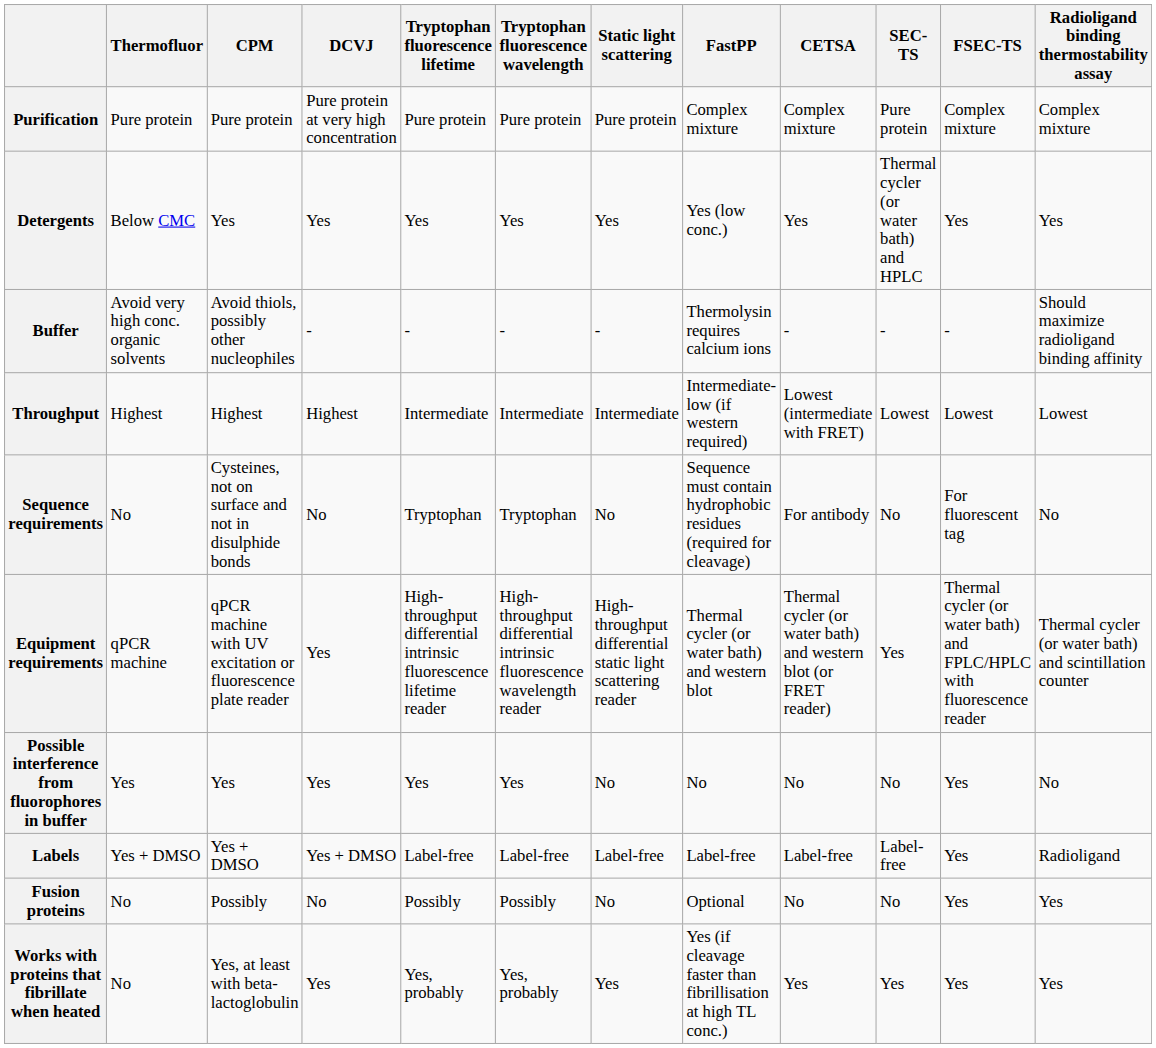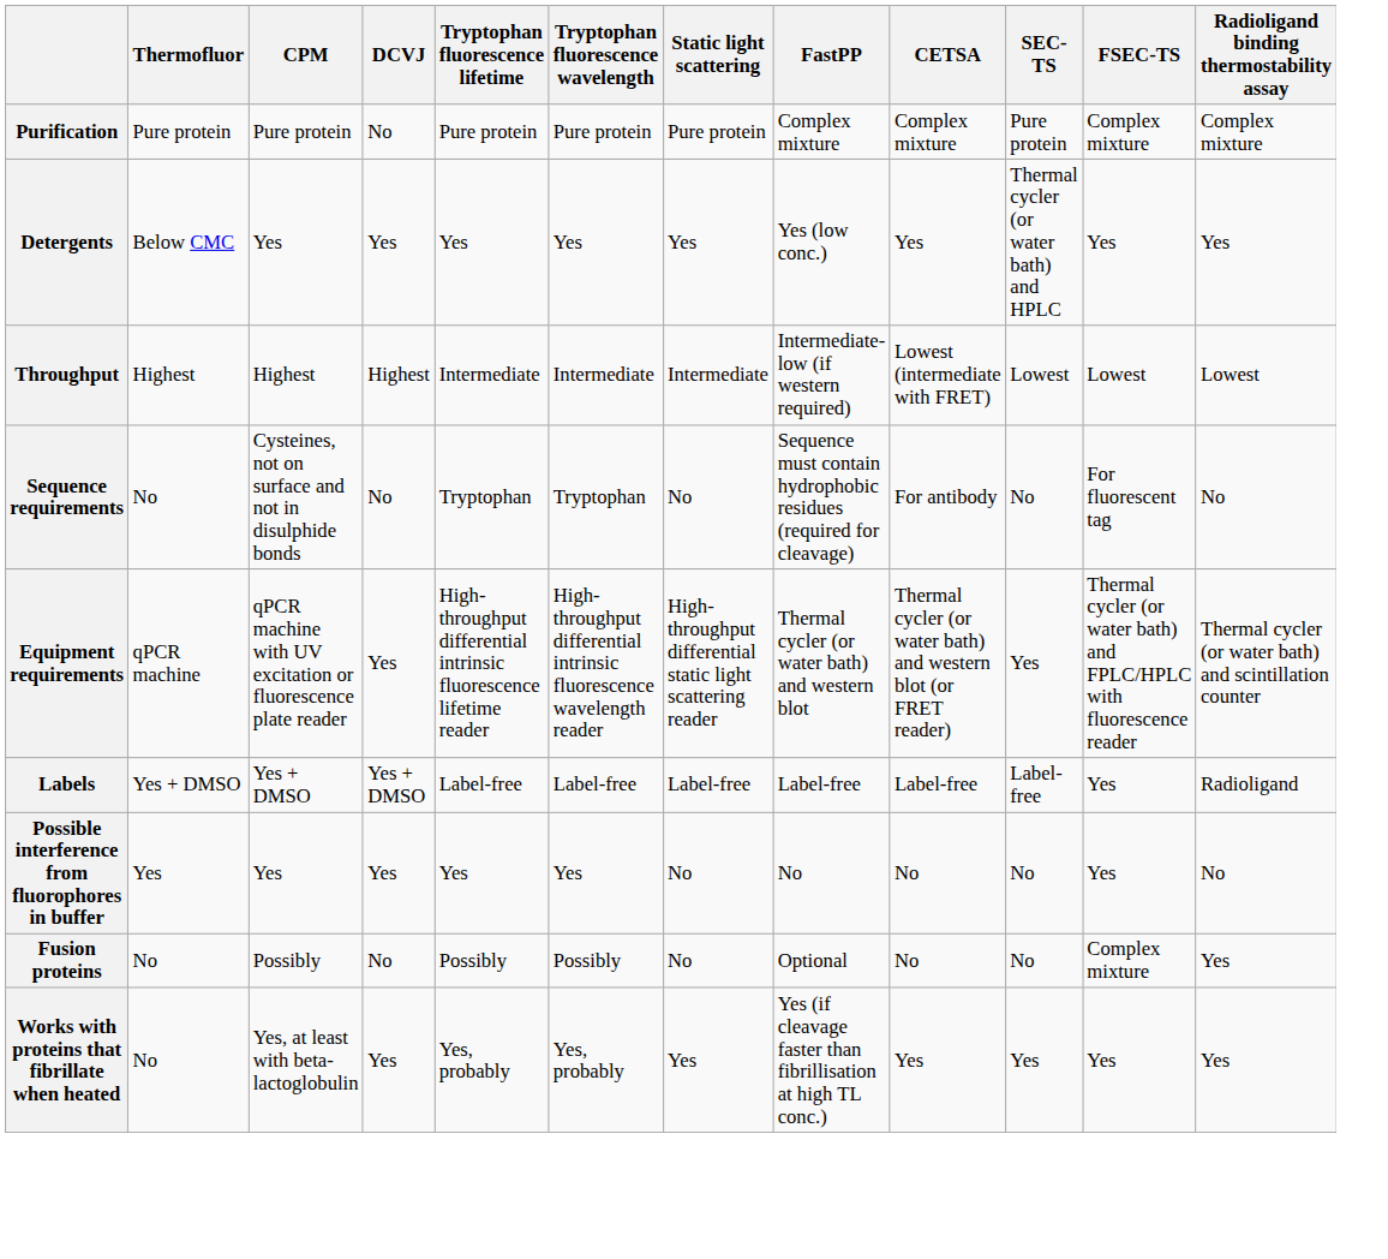 <table border="1" class="wikitable">
 <tr>
 <th></th>
 <th>Thermofluor</th>
 <th>CPM</th>
 <th>DCVJ</th>
 <th>Tryptophan fluorescence lifetime</th>
 <th>Tryptophan fluorescence wavelength</th>
 <th>Static light scattering</th>
 <th>FastPP</th>
 <th>CETSA</th>
 <th>SEC-TS</th>
 <th>FSEC-TS</th>
 <th>Radioligand binding thermostability assay</th>
 </tr>
 <tr>
 <th>Purification</th>
 <td>Pure protein</td>
 <td>Pure protein</td>
-<td>Pure protein at very high concentration</td>
+<td>No</td>
 <td>Pure protein</td>
 <td>Pure protein</td>
 <td>Pure protein</td>
 <td>Complex mixture</td>
 <td>Complex mixture</td>
 <td>Pure protein</td>
 <td>Complex mixture</td>
 <td>Complex mixture</td>
 </tr>
 <tr>
 <th>Detergents</th>
 <td>Below <a href='#'>CMC</a></td>
 <td>Yes</td>
 <td>Yes</td>
 <td>Yes</td>
 <td>Yes</td>
 <td>Yes</td>
 <td>Yes (low conc.)</td>
 <td>Yes</td>
 <td>Thermal cycler (or water bath) and HPLC</td>
 <td>Yes</td>
 <td>Yes</td>
-</tr>
-<tr>
-<th>Buffer</th>
-<td>Avoid very high conc. organic solvents</td>
-<td>Avoid thiols, possibly other nucleophiles</td>
-<td>-</td>
-<td>-</td>
-<td>-</td>
-<td>-</td>
-<td>Thermolysin requires calcium ions</td>
-<td>-</td>
-<td>-</td>
-<td>-</td>
-<td>Should maximize radioligand binding affinity</td>
 </tr>
 <tr>
 <th>Throughput</th>
 <td>Highest</td>
 <td>Highest</td>
 <td>Highest</td>
 <td>Intermediate</td>
 <td>Intermediate</td>
 <td>Intermediate</td>
 <td>Intermediate-low (if western required)</td>
 <td>Lowest (intermediate with FRET)</td>
 <td>Lowest</td>
 <td>Lowest</td>
 <td>Lowest</td>
 </tr>
 <tr>
 <th>Sequence requirements</th>
 <td>No</td>
 <td>Cysteines, not on surface and not in disulphide bonds</td>
 <td>No</td>
 <td>Tryptophan</td>
 <td>Tryptophan</td>
 <td>No</td>
 <td>Sequence must contain hydrophobic residues (required for cleavage)</td>
 <td>For antibody</td>
 <td>No</td>
 <td>For fluorescent tag</td>
 <td>No</td>
 </tr>
 <tr>
 <th>Equipment requirements</th>
 <td>qPCR machine</td>
 <td>qPCR machine with UV excitation or fluorescence plate reader</td>
 <td>Yes</td>
 <td>High-throughput differential intrinsic fluorescence lifetime reader</td>
 <td>High-throughput differential intrinsic fluorescence wavelength reader</td>
 <td>High-throughput differential static light scattering reader</td>
 <td>Thermal cycler (or water bath) and western blot</td>
 <td>Thermal cycler (or water bath) and western blot (or FRET reader)</td>
 <td>Yes</td>
 <td>Thermal cycler (or water bath) and FPLC/HPLC with fluorescence reader</td>
 <td>Thermal cycler (or water bath) and scintillation counter</td>
 </tr>
 <tr>
+<th>Labels</th>
+<td>Yes + DMSO</td>
+<td>Yes + DMSO</td>
+<td>Yes + DMSO</td>
+<td>Label-free</td>
+<td>Label-free</td>
+<td>Label-free</td>
+<td>Label-free</td>
+<td>Label-free</td>
+<td>Label-free</td>
+<td>Yes</td>
+<td>Radioligand</td>
+</tr>
+<tr>
 <th>Possible interference from fluorophores in buffer</th>
 <td>Yes</td>
 <td>Yes</td>
 <td>Yes</td>
 <td>Yes</td>
 <td>Yes</td>
 <td>No</td>
 <td>No</td>
 <td>No</td>
 <td>No</td>
 <td>Yes</td>
 <td>No</td>
 </tr>
 <tr>
-<th>Labels</th>
-<td>Yes + DMSO</td>
-<td>Yes + DMSO</td>
-<td>Yes + DMSO</td>
-<td>Label-free</td>
-<td>Label-free</td>
-<td>Label-free</td>
-<td>Label-free</td>
-<td>Label-free</td>
-<td>Label-free</td>
-<td>Yes</td>
-<td>Radioligand</td>
-</tr>
-<tr>
 <th>Fusion proteins</th>
 <td>No</td>
 <td>Possibly</td>
 <td>No</td>
 <td>Possibly</td>
 <td>Possibly</td>
 <td>No</td>
 <td>Optional</td>
 <td>No</td>
 <td>No</td>
-<td>Yes</td>
+<td>Complex mixture</td>
 <td>Yes</td>
 </tr>
 <tr>
 <th>Works with proteins that fibrillate when heated</th>
 <td>No</td>
 <td>Yes, at least with beta-lactoglobulin</td>
 <td>Yes</td>
 <td>Yes, probably</td>
 <td>Yes, probably</td>
 <td>Yes</td>
 <td>Yes (if cleavage faster than fibrillisation at high TL conc.)</td>
 <td>Yes</td>
 <td>Yes</td>
 <td>Yes</td>
 <td>Yes</td>
 </tr>
 </table>
